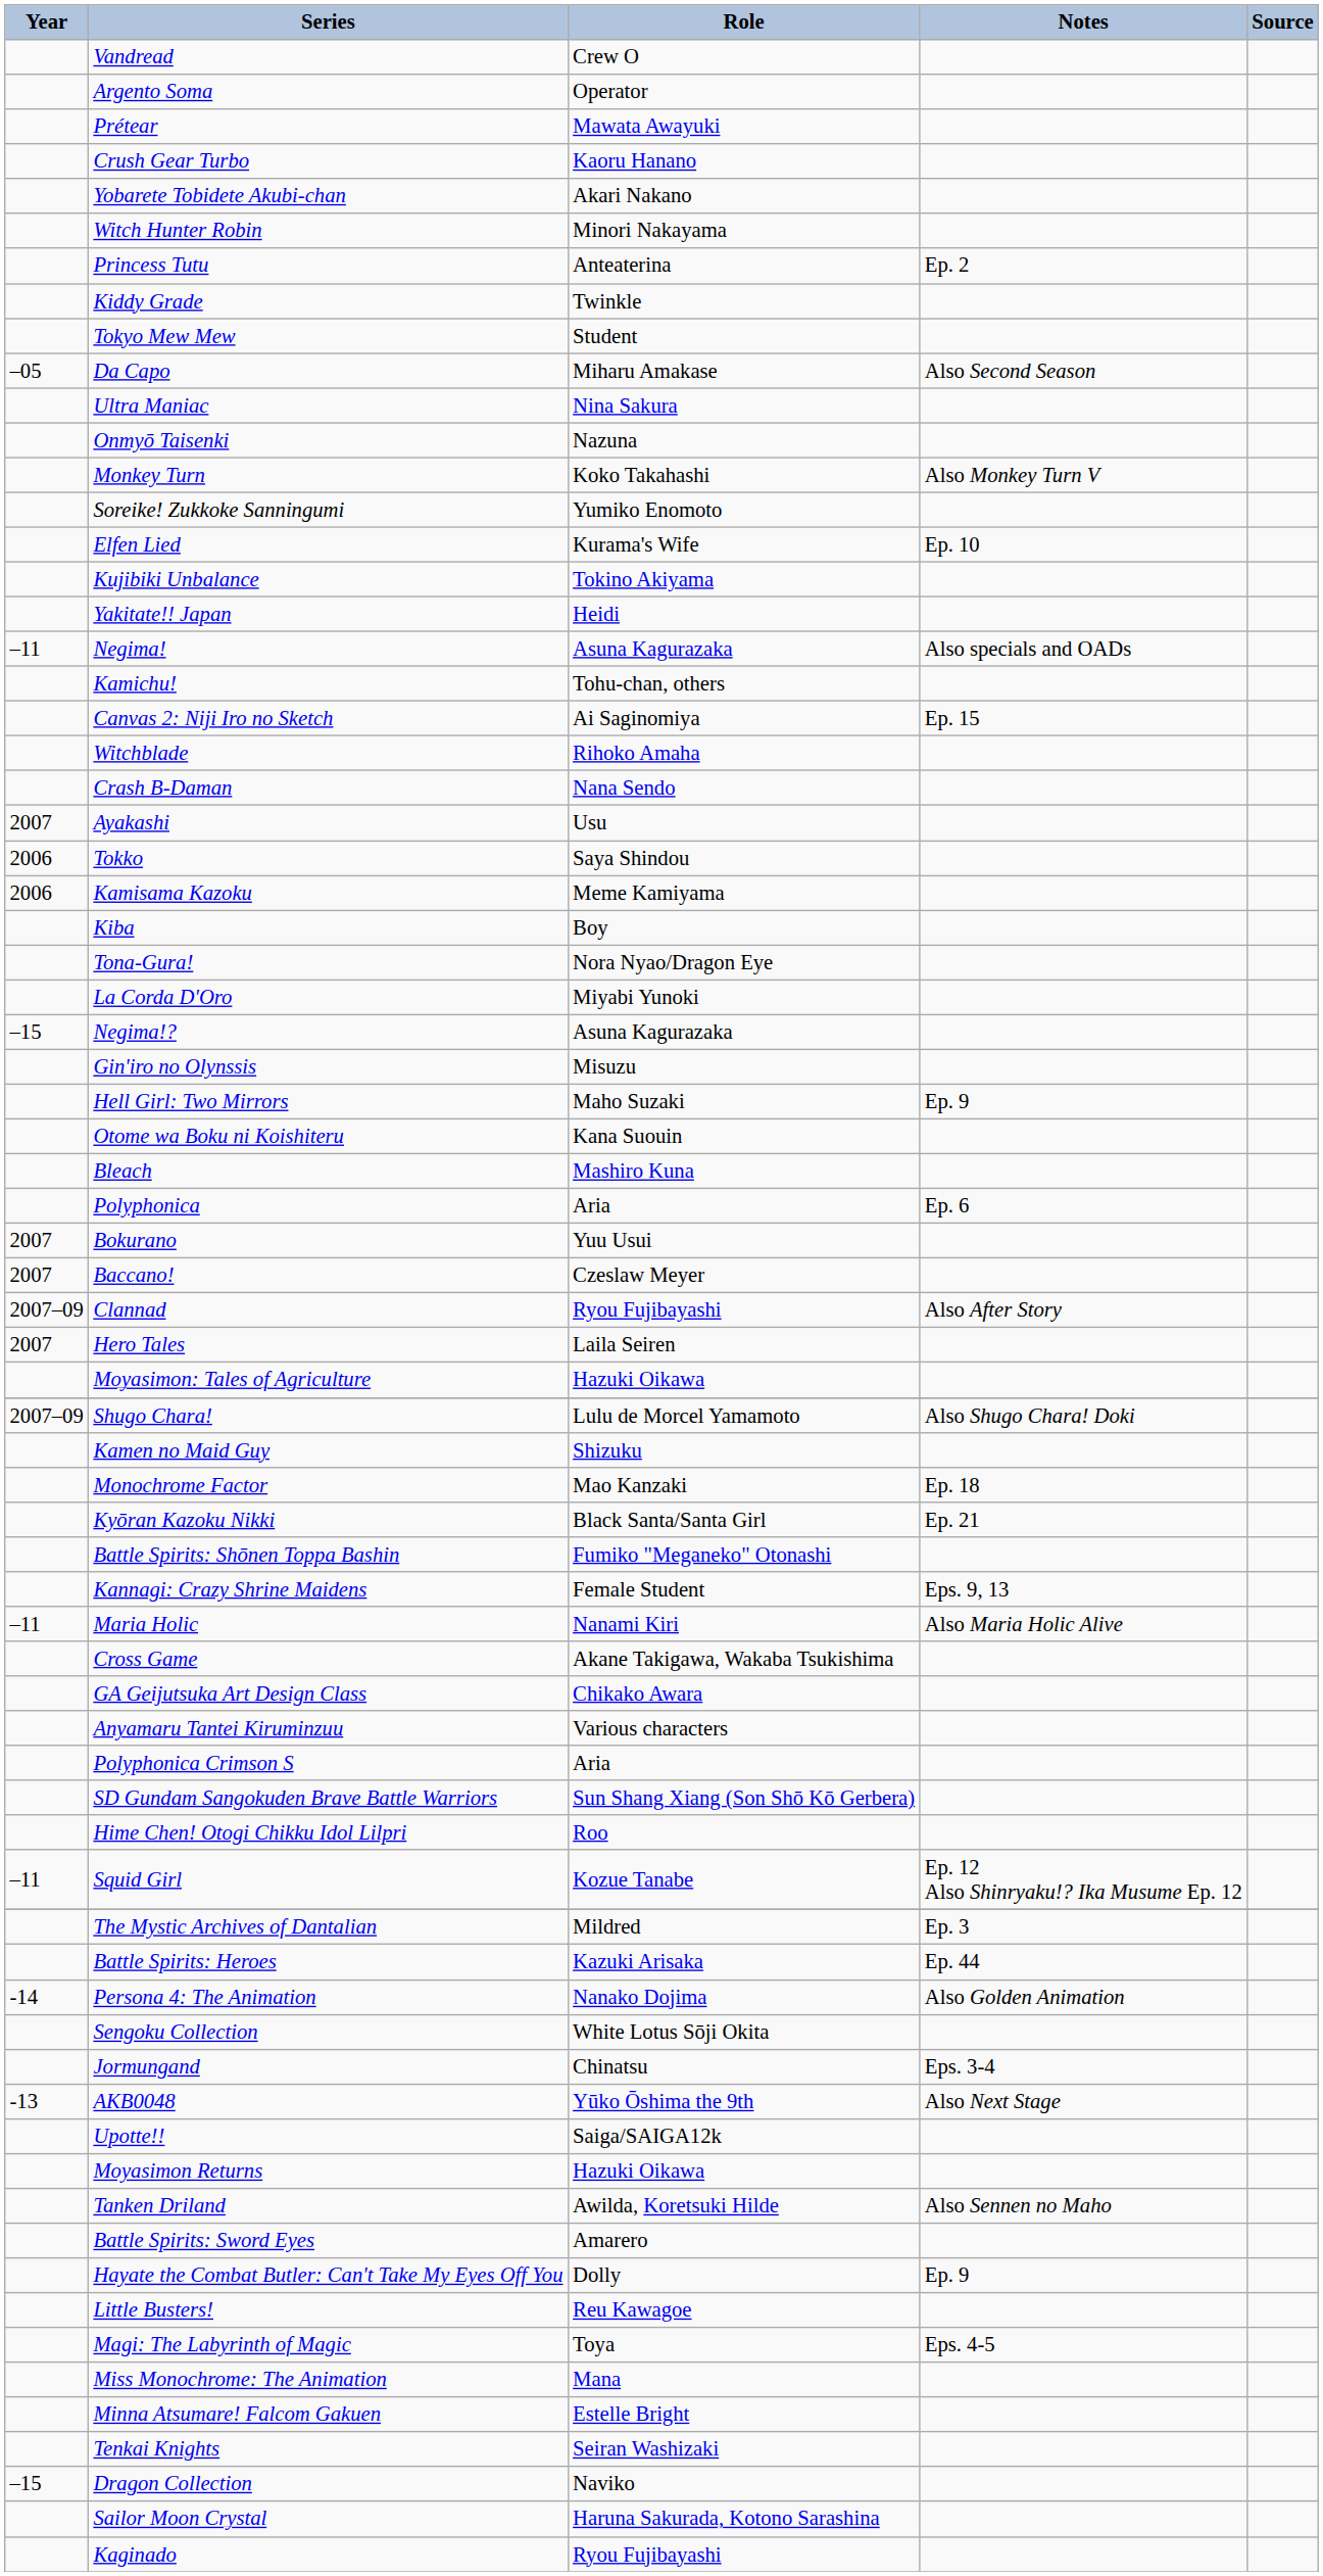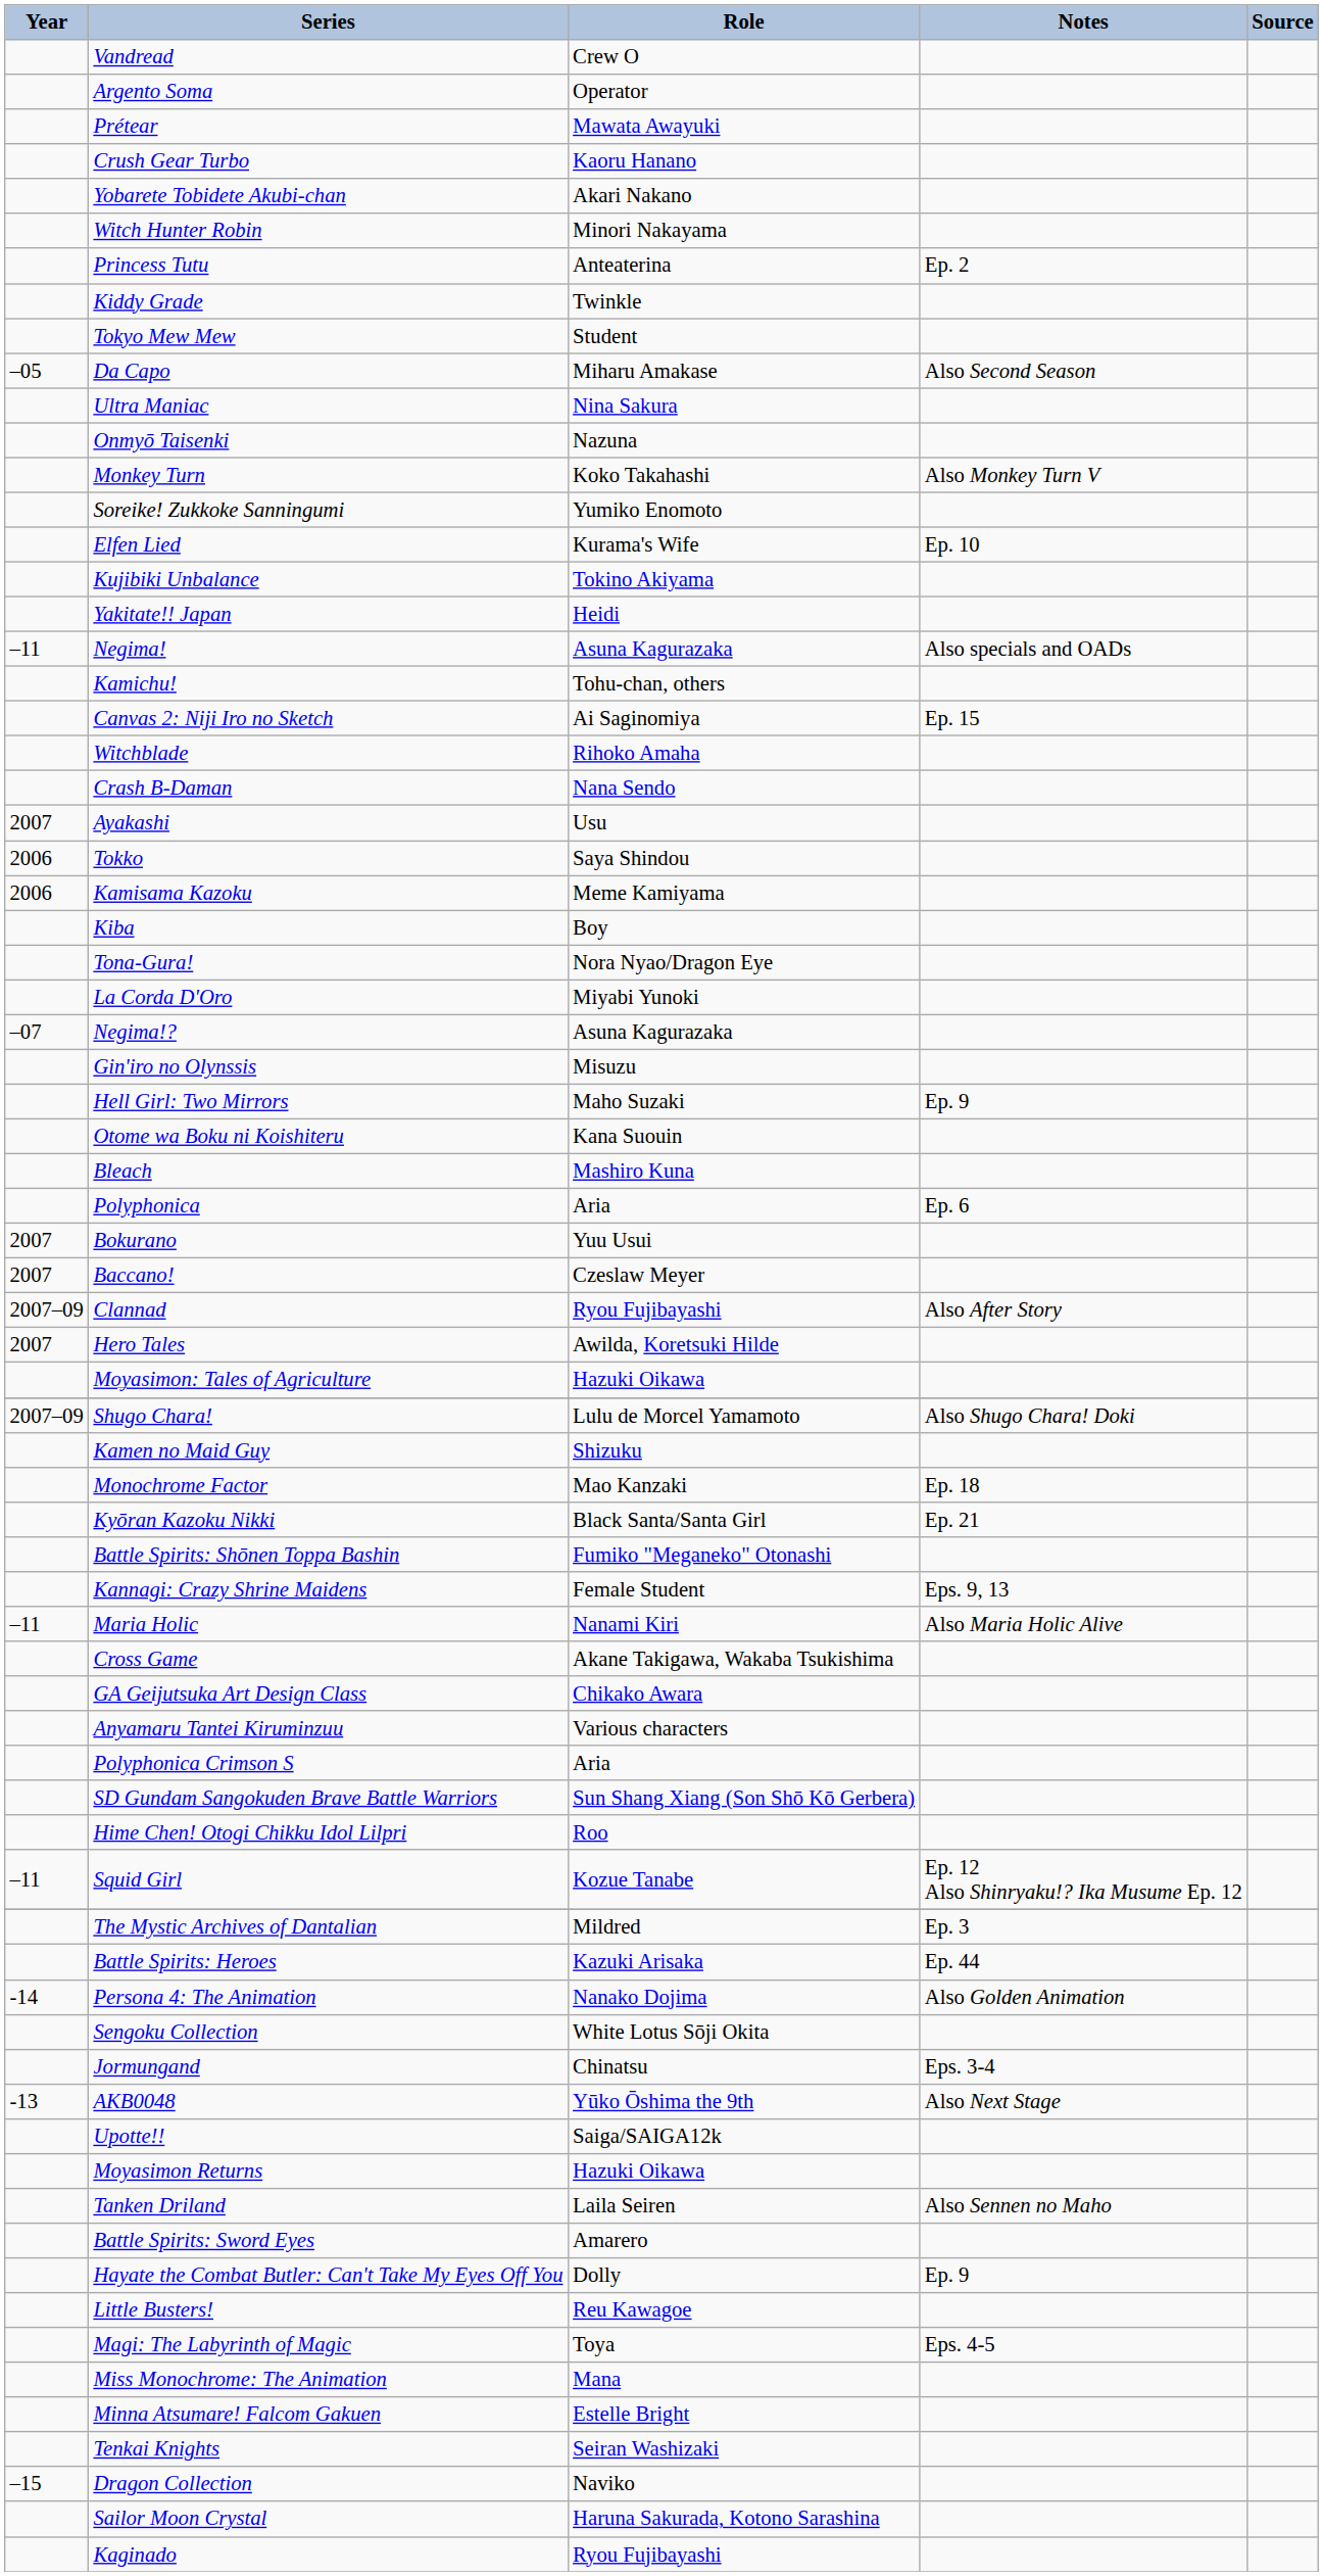 <table class="wikitable sortable plainrowheaders" style="width=95%;  font-size: 95%;">
 <tr>
 <th style="background:#b0c4de;">Year</th>
 <th style="background:#b0c4de;">Series</th>
 <th style="background:#b0c4de;">Role </th>
 <th style="background:#b0c4de;" class="unsortable">Notes </th>
 <th style="background:#b0c4de;" class="unsortable">Source</th>
 </tr>
 <tr>
 <td></td>
 <td><em><a href='#'>Vandread</a></em></td>
 <td>Crew O</td>
 <td> </td>
 <td></td>
 </tr>
 <tr>
 <td></td>
 <td><em><a href='#'>Argento Soma</a></em></td>
 <td>Operator</td>
 <td> </td>
 <td></td>
 </tr>
 <tr>
 <td></td>
 <td><em><a href='#'>Prétear</a></em></td>
 <td><a href='#'>Mawata Awayuki</a></td>
 <td> </td>
 <td></td>
 </tr>
 <tr>
 <td></td>
 <td><em><a href='#'>Crush Gear Turbo</a></em></td>
 <td><a href='#'>Kaoru Hanano</a></td>
 <td> </td>
 <td></td>
 </tr>
 <tr>
 <td></td>
 <td><em><a href='#'>Yobarete Tobidete Akubi-chan</a></em></td>
 <td>Akari Nakano</td>
 <td> </td>
 <td> </td>
 </tr>
 <tr>
 <td></td>
 <td><em><a href='#'>Witch Hunter Robin</a></em></td>
 <td>Minori Nakayama</td>
 <td> </td>
 <td></td>
 </tr>
 <tr>
 <td></td>
 <td><em><a href='#'>Princess Tutu</a></em></td>
 <td>Anteaterina</td>
 <td>Ep. 2</td>
 <td></td>
 </tr>
 <tr>
 <td></td>
 <td><em><a href='#'>Kiddy Grade</a></em></td>
 <td>Twinkle</td>
 <td> </td>
 <td></td>
 </tr>
 <tr>
 <td></td>
 <td><em><a href='#'>Tokyo Mew Mew</a></em></td>
 <td>Student</td>
 <td> </td>
 <td></td>
 </tr>
 <tr>
 <td>–05</td>
 <td><em><a href='#'>Da Capo</a></em></td>
 <td>Miharu Amakase</td>
 <td>Also <em>Second Season</em></td>
 <td></td>
 </tr>
 <tr>
 <td></td>
 <td><em><a href='#'>Ultra Maniac</a></em></td>
 <td><a href='#'>Nina Sakura</a></td>
 <td> </td>
 <td></td>
 </tr>
 <tr>
 <td></td>
 <td><em><a href='#'>Onmyō Taisenki</a></em></td>
 <td>Nazuna</td>
 <td> </td>
 <td> </td>
 </tr>
 <tr>
 <td></td>
 <td><em><a href='#'>Monkey Turn</a></em></td>
 <td>Koko Takahashi</td>
 <td>Also <em>Monkey Turn V</em></td>
 <td></td>
 </tr>
 <tr>
 <td></td>
 <td><em>Soreike! Zukkoke Sanningumi</em></td>
 <td>Yumiko Enomoto</td>
 <td> </td>
 <td> </td>
 </tr>
 <tr>
 <td></td>
 <td><em><a href='#'>Elfen Lied</a></em></td>
 <td>Kurama's Wife</td>
 <td>Ep. 10</td>
 <td></td>
 </tr>
 <tr>
 <td></td>
 <td><em><a href='#'>Kujibiki Unbalance</a></em></td>
 <td><a href='#'>Tokino Akiyama</a></td>
 <td> </td>
 <td></td>
 </tr>
 <tr>
 <td></td>
 <td><em><a href='#'>Yakitate!! Japan</a></em></td>
 <td><a href='#'>Heidi</a></td>
 <td> </td>
 <td> </td>
 </tr>
 <tr>
 <td>–11</td>
 <td><em><a href='#'>Negima!</a></em></td>
 <td><a href='#'>Asuna Kagurazaka</a></td>
 <td>Also specials and OADs</td>
 <td></td>
 </tr>
 <tr>
 <td></td>
 <td><em><a href='#'>Kamichu!</a></em></td>
 <td>Tohu-chan, others</td>
 <td> </td>
 <td></td>
 </tr>
 <tr>
 <td></td>
 <td><em><a href='#'>Canvas 2: Niji Iro no Sketch</a></em></td>
 <td>Ai Saginomiya</td>
 <td>Ep. 15</td>
 <td></td>
 </tr>
 <tr>
 <td></td>
 <td><em><a href='#'>Witchblade</a></em></td>
 <td><a href='#'>Rihoko Amaha</a></td>
 <td> </td>
 <td></td>
 </tr>
 <tr>
 <td></td>
 <td><em><a href='#'>Crash B-Daman</a></em></td>
 <td><a href='#'>Nana Sendo</a></td>
 <td> </td>
 <td> </td>
 </tr>
 <tr>
 <td>2007</td>
 <td><em><a href='#'>Ayakashi</a></em></td>
 <td>Usu</td>
 <td> </td>
 <td> </td>
 </tr>
 <tr>
 <td>2006</td>
 <td><em><a href='#'>Tokko</a></em></td>
 <td>Saya Shindou</td>
 <td> </td>
 <td> </td>
 </tr>
 <tr>
 <td>2006</td>
 <td><em><a href='#'>Kamisama Kazoku</a></em></td>
 <td>Meme Kamiyama</td>
 <td> </td>
 <td></td>
 </tr>
 <tr>
 <td></td>
 <td><em><a href='#'>Kiba</a></em></td>
 <td>Boy</td>
 <td> </td>
 <td> </td>
 </tr>
 <tr>
 <td></td>
 <td><em><a href='#'>Tona-Gura!</a></em></td>
 <td>Nora Nyao/Dragon Eye</td>
 <td> </td>
 <td></td>
 </tr>
 <tr>
 <td></td>
 <td><em><a href='#'>La Corda D'Oro</a></em></td>
 <td>Miyabi Yunoki</td>
 <td> </td>
 <td> </td>
 </tr>
 <tr>
-<td>–15</td>
+<td>–07</td>
 <td><em><a href='#'>Negima!?</a></em></td>
 <td>Asuna Kagurazaka</td>
 <td> </td>
 <td></td>
 </tr>
 <tr>
 <td></td>
 <td><em><a href='#'>Gin'iro no Olynssis</a></em></td>
 <td>Misuzu</td>
 <td> </td>
 <td></td>
 </tr>
 <tr>
 <td></td>
 <td><em><a href='#'>Hell Girl: Two Mirrors</a></em></td>
 <td>Maho Suzaki</td>
 <td>Ep. 9</td>
 <td> </td>
 </tr>
 <tr>
 <td></td>
 <td><em><a href='#'>Otome wa Boku ni Koishiteru</a></em></td>
 <td>Kana Suouin</td>
 <td> </td>
 <td></td>
 </tr>
 <tr>
 <td></td>
 <td><em><a href='#'>Bleach</a></em></td>
 <td><a href='#'>Mashiro Kuna</a></td>
 <td> </td>
 <td></td>
 </tr>
 <tr>
 <td></td>
 <td><em><a href='#'>Polyphonica</a></em></td>
 <td>Aria</td>
 <td>Ep. 6</td>
 <td></td>
 </tr>
 <tr>
 <td>2007</td>
 <td><em><a href='#'>Bokurano</a></em></td>
 <td>Yuu Usui</td>
 <td> </td>
 <td> </td>
 </tr>
 <tr>
 <td>2007</td>
 <td><em><a href='#'>Baccano!</a></em></td>
 <td>Czeslaw Meyer</td>
 <td> </td>
 <td> </td>
 </tr>
 <tr>
 <td>2007–09</td>
 <td><em><a href='#'>Clannad</a></em></td>
 <td><a href='#'>Ryou Fujibayashi</a></td>
 <td>Also <em>After Story</em></td>
 <td></td>
 </tr>
 <tr>
 <td>2007</td>
 <td><em><a href='#'>Hero Tales</a></em></td>
-<td>Laila Seiren</td>
+<td>Awilda, <a href='#'>Koretsuki Hilde</a></td>
 <td> </td>
 <td> </td>
 </tr>
 <tr>
 <td></td>
 <td><em><a href='#'>Moyasimon: Tales of Agriculture</a></em></td>
 <td><a href='#'>Hazuki Oikawa</a></td>
 <td> </td>
 <td></td>
 </tr>
 <tr>
 </tr>
 <tr>
 <td>2007–09</td>
 <td><em><a href='#'>Shugo Chara!</a></em></td>
 <td>Lulu de Morcel Yamamoto  </td>
 <td>Also <em>Shugo Chara! Doki</em></td>
 <td></td>
 </tr>
 <tr>
 <td></td>
 <td><em><a href='#'>Kamen no Maid Guy</a></em></td>
 <td><a href='#'>Shizuku</a></td>
 <td> </td>
 <td></td>
 </tr>
 <tr>
 <td></td>
 <td><em><a href='#'>Monochrome Factor</a></em></td>
 <td>Mao Kanzaki</td>
 <td>Ep. 18</td>
 <td></td>
 </tr>
 <tr>
 <td></td>
 <td><em><a href='#'>Kyōran Kazoku Nikki</a></em></td>
 <td>Black Santa/Santa Girl</td>
 <td>Ep. 21</td>
 <td></td>
 </tr>
 <tr>
 <td></td>
 <td><em><a href='#'>Battle Spirits: Shōnen Toppa Bashin</a></em></td>
 <td><a href='#'>Fumiko "Meganeko" Otonashi</a></td>
 <td> </td>
 <td></td>
 </tr>
 <tr>
 <td></td>
 <td><em><a href='#'>Kannagi: Crazy Shrine Maidens</a></em></td>
 <td>Female Student</td>
 <td>Eps. 9, 13</td>
 <td></td>
 </tr>
 <tr>
 <td>–11</td>
 <td><em><a href='#'>Maria Holic</a></em></td>
 <td><a href='#'>Nanami Kiri</a></td>
 <td>Also <em>Maria Holic Alive</em></td>
 <td></td>
 </tr>
 <tr>
 <td></td>
 <td><em><a href='#'>Cross Game</a></em></td>
 <td>Akane Takigawa, Wakaba Tsukishima</td>
 <td> </td>
 <td></td>
 </tr>
 <tr>
 <td></td>
 <td><em><a href='#'>GA Geijutsuka Art Design Class</a></em></td>
 <td><a href='#'>Chikako Awara</a></td>
 <td> </td>
 <td></td>
 </tr>
 <tr>
 <td></td>
 <td><em><a href='#'>Anyamaru Tantei Kiruminzuu</a></em></td>
 <td>Various characters</td>
 <td> </td>
 <td></td>
 </tr>
 <tr>
 <td></td>
 <td><em><a href='#'>Polyphonica Crimson S</a></em></td>
 <td>Aria</td>
 <td> </td>
 <td></td>
 </tr>
 <tr>
 <td></td>
 <td><em><a href='#'>SD Gundam Sangokuden Brave Battle Warriors</a></em></td>
 <td><a href='#'>Sun Shang Xiang (Son Shō Kō Gerbera)</a></td>
 <td> </td>
 <td></td>
 </tr>
 <tr>
 <td></td>
 <td><em><a href='#'>Hime Chen! Otogi Chikku Idol Lilpri</a></em></td>
 <td><a href='#'>Roo</a></td>
 <td> </td>
 <td></td>
 </tr>
 <tr>
 <td>–11</td>
 <td><em><a href='#'>Squid Girl</a></em></td>
 <td><a href='#'>Kozue Tanabe</a></td>
 <td>Ep. 12<br>Also <em>Shinryaku!? Ika Musume</em> Ep. 12</td>
 <td></td>
 </tr>
 <tr>
 </tr>
 <tr>
 <td></td>
 <td><em><a href='#'>The Mystic Archives of Dantalian</a></em></td>
 <td>Mildred</td>
 <td>Ep. 3</td>
 <td></td>
 </tr>
 <tr>
 <td></td>
 <td><em><a href='#'>Battle Spirits: Heroes</a></em></td>
 <td><a href='#'>Kazuki Arisaka</a></td>
 <td>Ep. 44</td>
 <td></td>
 </tr>
 <tr>
 <td>-14</td>
 <td><em><a href='#'>Persona 4: The Animation</a></em></td>
 <td><a href='#'>Nanako Dojima</a></td>
 <td>Also <em>Golden Animation</em></td>
 <td></td>
 </tr>
 <tr>
 <td></td>
 <td><em><a href='#'>Sengoku Collection</a></em></td>
 <td>White Lotus Sōji Okita</td>
 <td> </td>
 <td></td>
 </tr>
 <tr>
 <td></td>
 <td><em><a href='#'>Jormungand</a></em></td>
 <td>Chinatsu</td>
 <td>Eps. 3-4</td>
 <td></td>
 </tr>
 <tr>
 <td>-13</td>
 <td><em><a href='#'>AKB0048</a></em></td>
 <td><a href='#'>Yūko Ōshima the 9th</a></td>
 <td>Also <em>Next Stage</em></td>
 <td></td>
 </tr>
 <tr>
 <td></td>
 <td><em><a href='#'>Upotte!!</a></em></td>
 <td>Saiga/SAIGA12k</td>
 <td> </td>
 <td></td>
 </tr>
 <tr>
 <td></td>
 <td><em><a href='#'>Moyasimon Returns</a></em></td>
 <td><a href='#'>Hazuki Oikawa</a></td>
 <td> </td>
 <td></td>
 </tr>
 <tr>
 <td></td>
 <td><em><a href='#'>Tanken Driland</a></em></td>
-<td>Awilda, <a href='#'>Koretsuki Hilde</a></td>
+<td>Laila Seiren</td>
 <td>Also <em>Sennen no Maho</em></td>
 <td></td>
 </tr>
 <tr>
 <td></td>
 <td><em><a href='#'>Battle Spirits: Sword Eyes</a></em></td>
 <td>Amarero</td>
 <td> </td>
 <td></td>
 </tr>
 <tr>
 <td></td>
 <td><em><a href='#'>Hayate the Combat Butler: Can't Take My Eyes Off You</a></em></td>
 <td>Dolly</td>
 <td>Ep. 9</td>
 <td></td>
 </tr>
 <tr>
 <td></td>
 <td><em><a href='#'>Little Busters!</a></em></td>
 <td><a href='#'>Reu Kawagoe</a></td>
 <td> </td>
 <td></td>
 </tr>
 <tr>
 <td></td>
 <td><em><a href='#'>Magi: The Labyrinth of Magic</a></em></td>
 <td>Toya</td>
 <td>Eps. 4-5</td>
 <td></td>
 </tr>
 <tr>
 <td></td>
 <td><em><a href='#'>Miss Monochrome: The Animation</a></em></td>
 <td><a href='#'>Mana</a></td>
 <td> </td>
 <td></td>
 </tr>
 <tr>
 <td></td>
 <td><em><a href='#'>Minna Atsumare! Falcom Gakuen</a></em></td>
 <td><a href='#'>Estelle Bright</a></td>
 <td> </td>
 <td></td>
 </tr>
 <tr>
 <td></td>
 <td><em><a href='#'>Tenkai Knights</a></em></td>
 <td><a href='#'>Seiran Washizaki</a></td>
 <td> </td>
 <td></td>
 </tr>
 <tr>
 <td>–15</td>
 <td><em><a href='#'>Dragon Collection</a></em></td>
 <td>Naviko</td>
 <td> </td>
 <td></td>
 </tr>
 <tr>
 <td></td>
 <td><em><a href='#'>Sailor Moon Crystal</a></em></td>
 <td><a href='#'>Haruna Sakurada, Kotono Sarashina</a></td>
 <td> </td>
 <td></td>
 </tr>
 <tr>
 <td></td>
 <td><em><a href='#'>Kaginado</a></em></td>
 <td><a href='#'>Ryou Fujibayashi</a></td>
 <td> </td>
 <td></td>
 </tr>
 </table>
